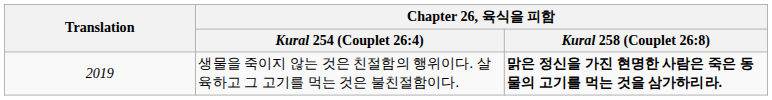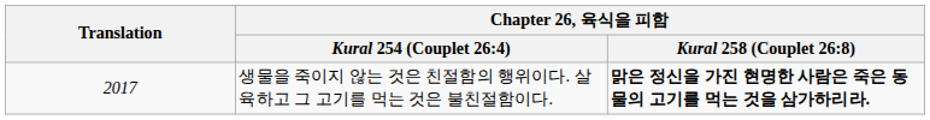 <table class="wikitable">
 <tr>
 <th style="text-align:center; width:25%;" rowspan="2">Translation</th>
 <th colspan="2">Chapter 26, 육식을 피함</th>
 </tr>
 <tr>
 <th><em>Kural</em> 254 (Couplet 26:4)</th>
 <th><em>Kural</em> 258 (Couplet 26:8)</th>
 </tr>
 <tr>
-<td style="text-align:center;"><em>2019</em></td>
+<td style="text-align:center;"><em>2017</em></td>
 <td>생물을 죽이지 않는 것은 친절함의 행위이다. 살육하고 그 고기를 먹는 것은 불친절함이다.</td>
 <td><strong>맑은 정신을 가진 현명한 사람은 죽은 동물의 고기를 먹는 것을 삼가하리라.</strong></td>
 </tr>
 </table>
